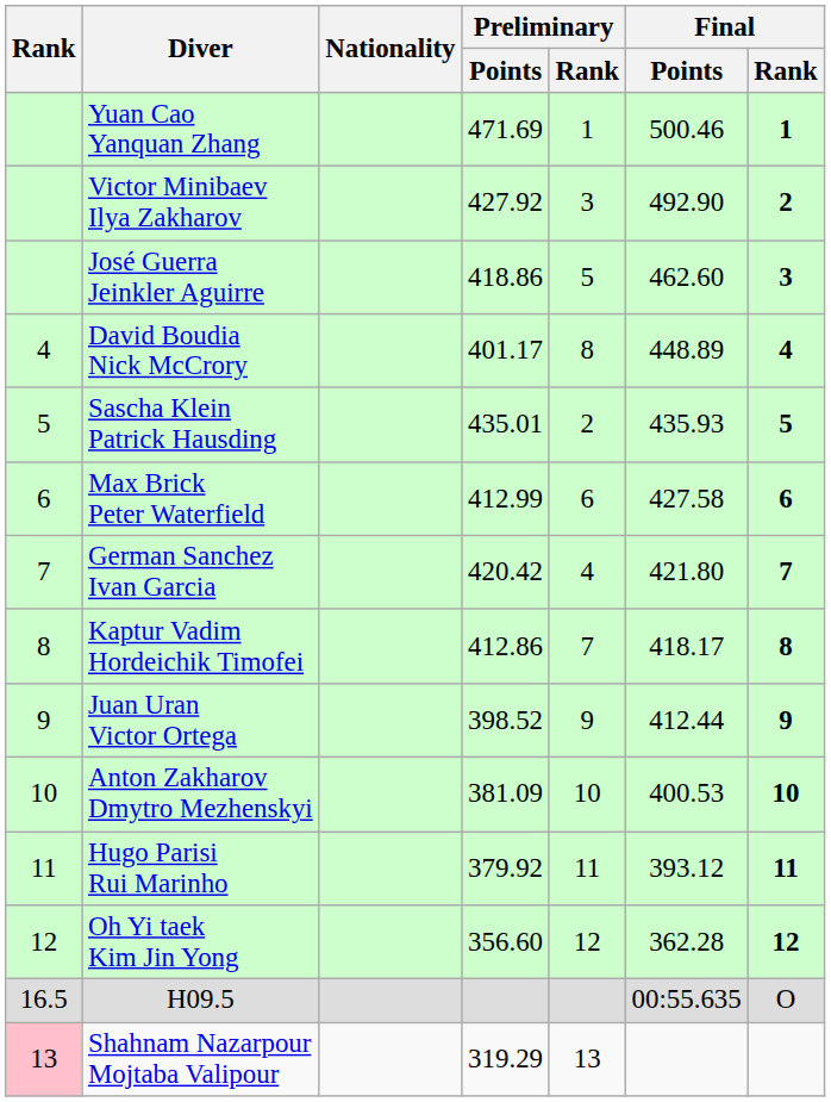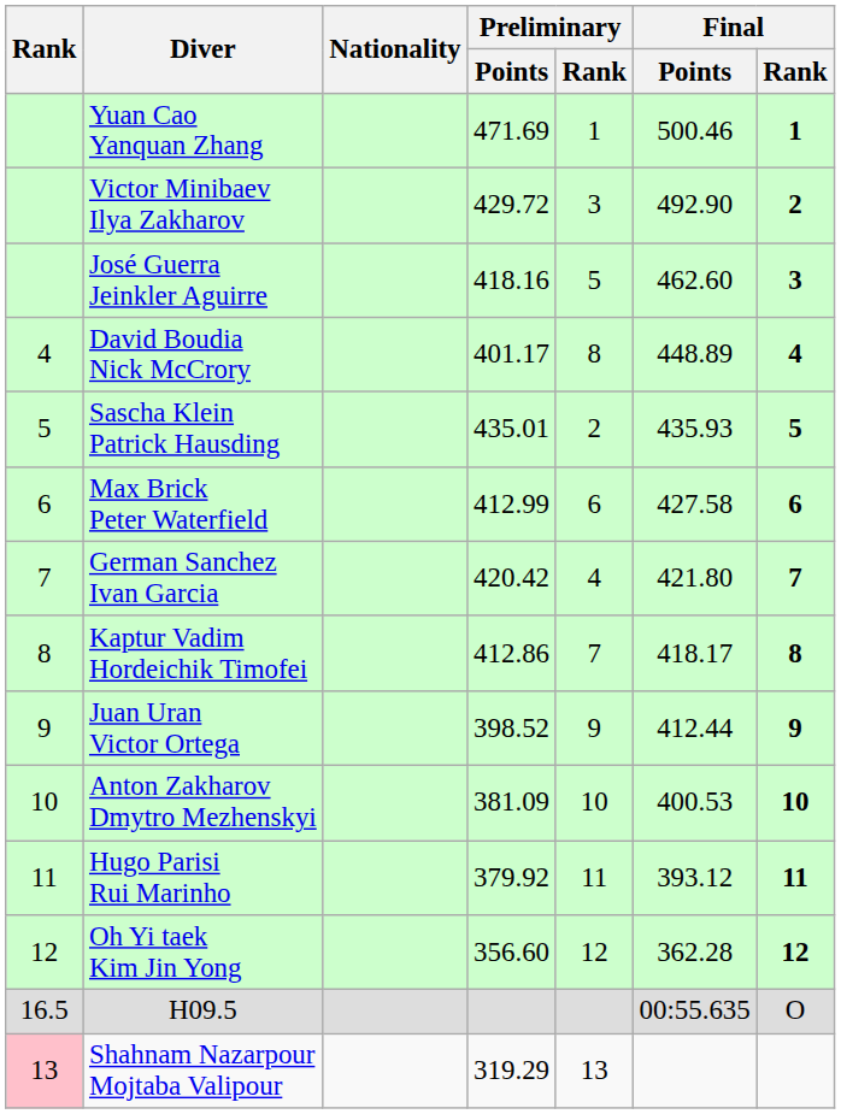 <table class="wikitable" style="text-align:center">
 <tr>
 <th rowspan="2">Rank</th>
 <th rowspan="2">Diver</th>
 <th rowspan="2">Nationality</th>
 <th colspan="2">Preliminary</th>
 <th colspan="2">Final</th>
 </tr>
 <tr>
 <th>Points</th>
 <th>Rank</th>
 <th>Points</th>
 <th>Rank</th>
 </tr>
 <tr bgcolor=ccffcc>
 <td></td>
 <td align=left><a href='#'>Yuan Cao</a><br><a href='#'>Yanquan Zhang</a></td>
 <td align=left></td>
 <td>471.69</td>
 <td>1</td>
 <td>500.46</td>
 <td><strong>1</strong></td>
 </tr>
 <tr bgcolor=ccffcc>
 <td></td>
 <td align=left><a href='#'>Victor Minibaev</a><br><a href='#'>Ilya Zakharov</a></td>
 <td align=left></td>
-<td>427.92</td>
+<td>429.72</td>
 <td>3</td>
 <td>492.90</td>
 <td><strong>2</strong></td>
 </tr>
 <tr bgcolor=ccffcc>
 <td></td>
 <td align=left><a href='#'>José Guerra</a><br><a href='#'>Jeinkler Aguirre</a></td>
 <td align=left></td>
-<td>418.86</td>
+<td>418.16</td>
 <td>5</td>
 <td>462.60</td>
 <td><strong>3</strong></td>
 </tr>
 <tr bgcolor=ccffcc>
 <td>4</td>
 <td align=left><a href='#'>David Boudia</a><br><a href='#'>Nick McCrory</a></td>
 <td align=left></td>
 <td>401.17</td>
 <td>8</td>
 <td>448.89</td>
 <td><strong>4</strong></td>
 </tr>
 <tr bgcolor=ccffcc>
 <td>5</td>
 <td align=left><a href='#'>Sascha Klein</a><br><a href='#'>Patrick Hausding</a></td>
 <td align=left></td>
 <td>435.01</td>
 <td>2</td>
 <td>435.93</td>
 <td><strong>5</strong></td>
 </tr>
 <tr bgcolor=ccffcc>
 <td>6</td>
 <td align=left><a href='#'>Max Brick</a><br><a href='#'>Peter Waterfield</a></td>
 <td align=left></td>
 <td>412.99</td>
 <td>6</td>
 <td>427.58</td>
 <td><strong>6</strong></td>
 </tr>
 <tr bgcolor=ccffcc>
 <td>7</td>
 <td align=left><a href='#'>German Sanchez</a><br><a href='#'>Ivan Garcia</a></td>
 <td align=left></td>
 <td>420.42</td>
 <td>4</td>
 <td>421.80</td>
 <td><strong>7</strong></td>
 </tr>
 <tr bgcolor=ccffcc>
 <td>8</td>
 <td align=left><a href='#'>Kaptur Vadim</a><br><a href='#'>Hordeichik Timofei</a></td>
 <td align=left></td>
 <td>412.86</td>
 <td>7</td>
 <td>418.17</td>
 <td><strong>8</strong></td>
 </tr>
 <tr bgcolor=ccffcc>
 <td>9</td>
 <td align=left><a href='#'>Juan Uran</a><br><a href='#'>Victor Ortega</a></td>
 <td align=left></td>
 <td>398.52</td>
 <td>9</td>
 <td>412.44</td>
 <td><strong>9</strong></td>
 </tr>
 <tr bgcolor=ccffcc>
 <td>10</td>
 <td align=left><a href='#'>Anton Zakharov</a><br><a href='#'>Dmytro Mezhenskyi</a></td>
 <td align=left></td>
 <td>381.09</td>
 <td>10</td>
 <td>400.53</td>
 <td><strong>10</strong></td>
 </tr>
 <tr bgcolor=ccffcc>
 <td>11</td>
 <td align=left><a href='#'>Hugo Parisi</a><br><a href='#'>Rui Marinho</a></td>
 <td align=left></td>
 <td>379.92</td>
 <td>11</td>
 <td>393.12</td>
 <td><strong>11</strong></td>
 </tr>
 <tr bgcolor=ccffcc>
 <td>12</td>
 <td align=left><a href='#'>Oh Yi taek</a><br><a href='#'>Kim Jin Yong</a></td>
 <td align=left></td>
 <td>356.60</td>
 <td>12</td>
 <td>362.28</td>
 <td><strong>12</strong></td>
 </tr>
 <tr bgcolor=#DDDDDD>
 <td><span>16.5</span></td>
 <td><span>H09.5</span></td>
 <td></td>
 <td></td>
 <td></td>
 <td><span>00:55.635</span></td>
 <td><span>O</span></td>
 </tr>
 <tr>
 <td style="background: pink;">13</td>
 <td align=left><a href='#'>Shahnam Nazarpour</a><br><a href='#'>Mojtaba Valipour</a></td>
 <td align=left></td>
 <td>319.29</td>
 <td>13</td>
 <td></td>
 <td></td>
 </tr>
 </table>
